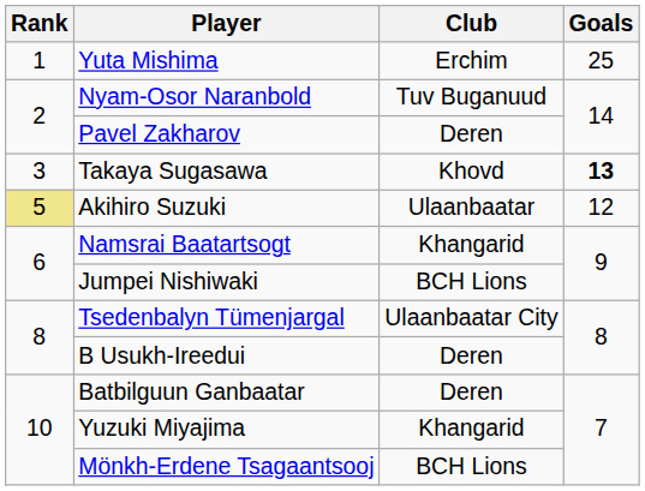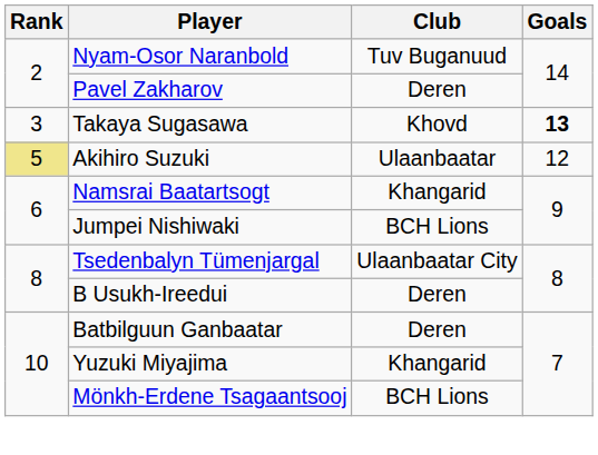 <table class="wikitable" style="text-align:center;">
 <tr>
 <th>Rank</th>
 <th>Player</th>
 <th>Club</th>
 <th>Goals</th>
-</tr>
-<tr>
-<td>1</td>
-<td align=left> <a href='#'>Yuta Mishima</a></td>
-<td>Erchim</td>
-<td>25</td>
 </tr>
 <tr>
 <td rowspan=2>2</td>
 <td align=left> <a href='#'>Nyam-Osor Naranbold</a></td>
 <td>Tuv Buganuud</td>
 <td rowspan=2>14</td>
 </tr>
 <tr>
 <td align=left> <a href='#'>Pavel Zakharov</a></td>
 <td>Deren</td>
 </tr>
 <tr>
 <td>3</td>
 <td align=left> Takaya Sugasawa</td>
 <td>Khovd</td>
 <td><strong>13</strong></td>
 </tr>
 <tr>
 <td style="background: khaki;">5</td>
 <td align=left> Akihiro Suzuki</td>
 <td>Ulaanbaatar</td>
 <td>12</td>
 </tr>
 <tr>
 <td rowspan=2>6</td>
 <td align=left> <a href='#'>Namsrai Baatartsogt</a></td>
 <td>Khangarid</td>
 <td rowspan=2>9</td>
 </tr>
 <tr>
 <td align=left> Jumpei Nishiwaki</td>
 <td>BCH Lions</td>
 </tr>
 <tr>
 <td rowspan=2>8</td>
 <td align=left> <a href='#'>Tsedenbalyn Tümenjargal</a></td>
 <td>Ulaanbaatar City</td>
 <td rowspan=2>8</td>
 </tr>
 <tr>
 <td align=left> B Usukh-Ireedui</td>
 <td>Deren</td>
 </tr>
 <tr>
 <td rowspan=3>10</td>
 <td align=left> Batbilguun Ganbaatar</td>
 <td>Deren</td>
 <td rowspan=3>7</td>
 </tr>
 <tr>
 <td align=left> Yuzuki Miyajima</td>
 <td>Khangarid</td>
 </tr>
 <tr>
 <td align=left> <a href='#'>Mönkh-Erdene Tsagaantsooj</a></td>
 <td>BCH Lions</td>
 </tr>
 </table>
